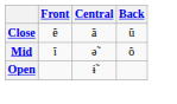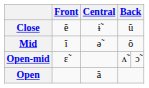 <table class="wikitable" style="text-align:center">
 <tr>
 <th></th>
 <th><a href='#'>Front</a></th>
 <th><a href='#'>Central</a></th>
 <th colspan="2"><a href='#'>Back</a></th>
 </tr>
 <tr>
 <th><a href='#'>Close</a></th>
 <td>ẽ</td>
-<td>ã</td>
+<td>ɨ̃</td>
 <td colspan="2">ũ</td>
 </tr>
 <tr>
 <th><a href='#'>Mid</a></th>
 <td>ĩ</td>
 <td>ə̃</td>
 <td colspan="2">õ</td>
 </tr>
 <tr>
+<th><a href='#'>Open-mid</a></th>
+<td>ɛ̃</td>
+<td></td>
+<td>ʌ̃</td>
+<td>ɔ̃</td>
+</tr>
+<tr>
 <th><a href='#'>Open</a></th>
 <td></td>
-<td>ɨ̃</td>
+<td>ã</td>
 <td colspan="2"></td>
 </tr>
 </table>
